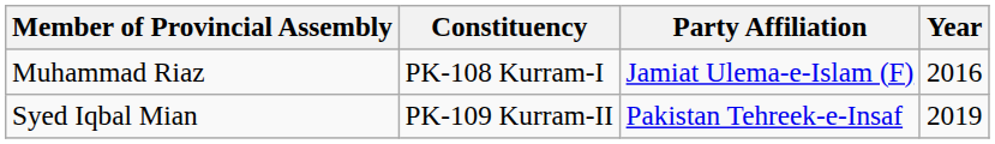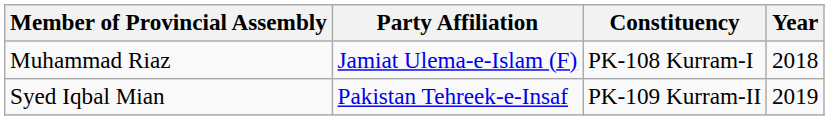 <table class="wikitable sortable">
 <tr>
 <th>Member of Provincial Assembly</th>
+<th>Party Affiliation</th>
 <th>Constituency</th>
-<th>Party Affiliation</th>
 <th>Year</th>
 </tr>
 <tr>
 <td>Muhammad Riaz</td>
+<td><a href='#'>Jamiat Ulema-e-Islam (F)</a></td>
 <td>PK-108 Kurram-I</td>
-<td><a href='#'>Jamiat Ulema-e-Islam (F)</a></td>
-<td>2016</td>
+<td>2018</td>
 </tr>
 <tr>
 <td>Syed Iqbal Mian</td>
+<td><a href='#'>Pakistan Tehreek-e-Insaf</a></td>
 <td>PK-109 Kurram-II</td>
-<td><a href='#'>Pakistan Tehreek-e-Insaf</a></td>
 <td>2019</td>
 </tr>
 </table>
